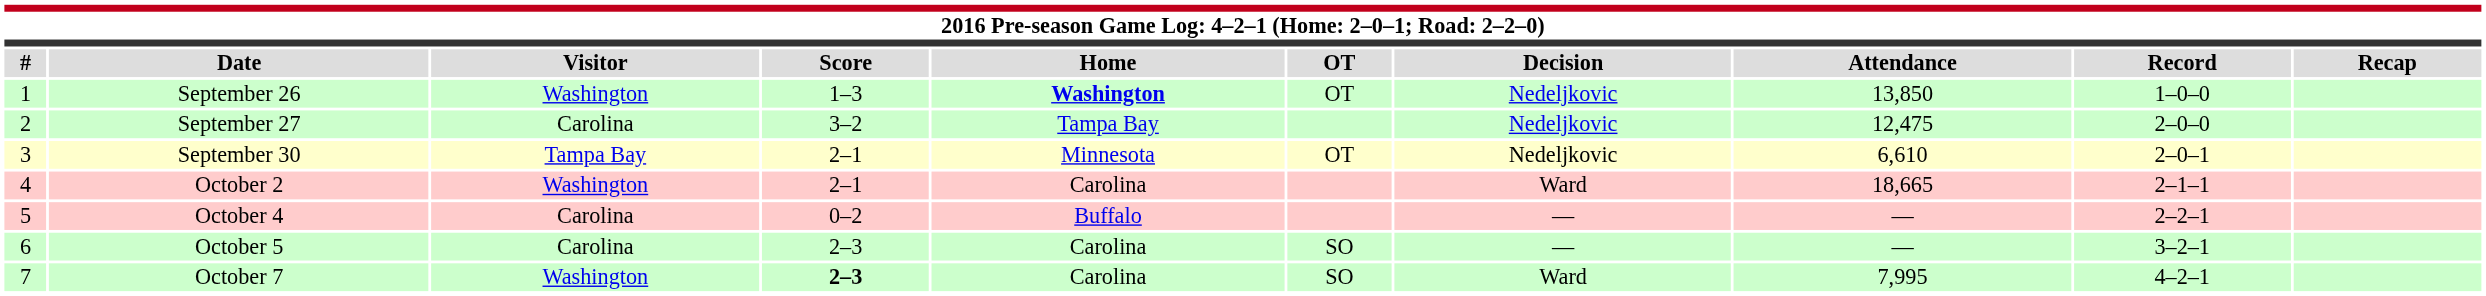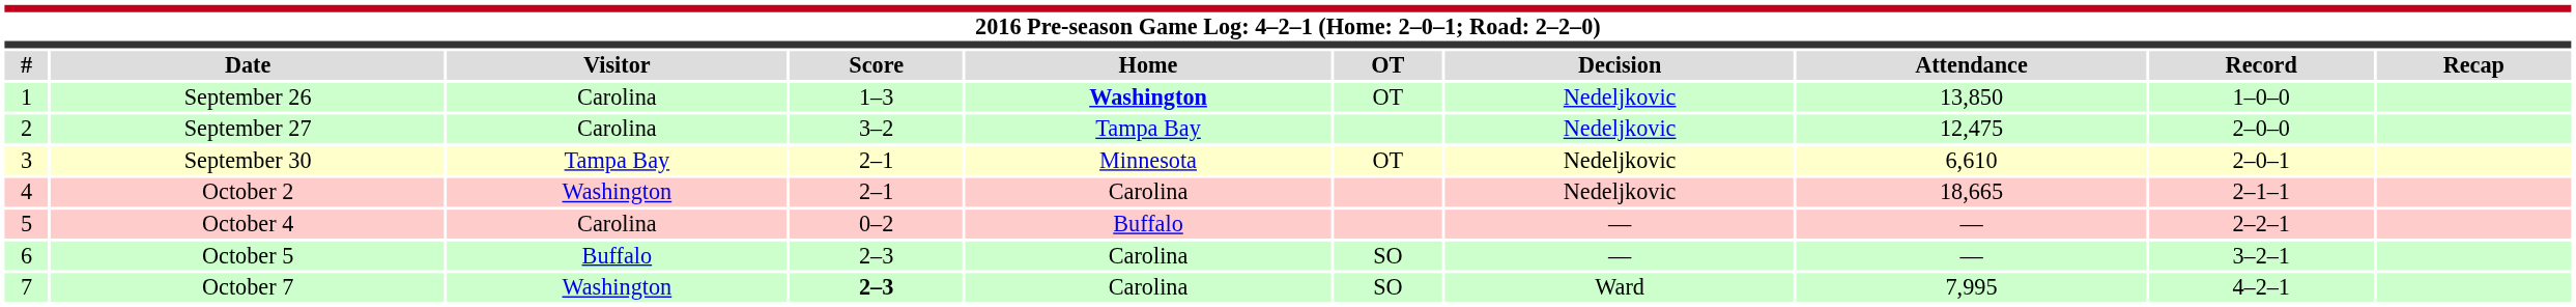 <table class="toccolours collapsible collapsed" style="width:90%; clear:both; margin:1.5em auto; text-align:center;">
 <tr>
 <th colspan=11 style="background:#fff; border-top:#C2001C 5px solid; border-bottom:#333333 5px solid;">2016 Pre-season Game Log: 4–2–1 (Home: 2–0–1; Road: 2–2–0)</th>
 </tr>
 <tr style="background:#ddd;">
 <th>#</th>
 <th>Date</th>
 <th>Visitor</th>
 <th>Score</th>
 <th>Home</th>
 <th>OT</th>
 <th>Decision</th>
 <th>Attendance</th>
 <th>Record</th>
 <th>Recap</th>
 </tr>
 <tr style="background:#cfc;">
 <td>1</td>
 <td>September 26</td>
-<td><a href='#'>Washington</a></td>
+<td>Carolina</td>
 <td>1–3</td>
 <td><strong><a href='#'>Washington</a></strong></td>
 <td>OT</td>
 <td><a href='#'>Nedeljkovic</a></td>
 <td>13,850</td>
 <td>1–0–0</td>
 <td></td>
 </tr>
 <tr style="background:#cfc;">
 <td>2</td>
 <td>September 27</td>
 <td>Carolina</td>
 <td>3–2</td>
 <td><a href='#'>Tampa Bay</a></td>
 <td></td>
 <td><a href='#'>Nedeljkovic</a></td>
 <td>12,475</td>
 <td>2–0–0</td>
 <td></td>
 </tr>
 <tr style="background:#ffc;">
 <td>3</td>
 <td>September 30</td>
 <td><a href='#'>Tampa Bay</a></td>
 <td>2–1</td>
 <td><a href='#'>Minnesota</a></td>
 <td>OT</td>
 <td>Nedeljkovic</td>
 <td>6,610</td>
 <td>2–0–1</td>
 <td></td>
 </tr>
 <tr style="background:#fcc;">
 <td>4</td>
 <td>October 2</td>
 <td><a href='#'>Washington</a></td>
 <td>2–1</td>
 <td>Carolina</td>
 <td></td>
-<td>Ward</td>
+<td>Nedeljkovic</td>
 <td>18,665</td>
 <td>2–1–1</td>
 <td></td>
 </tr>
 <tr style="background:#fcc;">
 <td>5</td>
 <td>October 4</td>
 <td>Carolina</td>
 <td>0–2</td>
 <td><a href='#'>Buffalo</a></td>
 <td></td>
 <td>—</td>
 <td>—</td>
 <td>2–2–1</td>
 <td></td>
 </tr>
 <tr style="background:#cfc;">
 <td>6</td>
 <td>October 5</td>
-<td>Carolina</td>
+<td><a href='#'>Buffalo</a></td>
 <td>2–3</td>
 <td>Carolina</td>
 <td>SO</td>
 <td>—</td>
 <td>—</td>
 <td>3–2–1</td>
 <td></td>
 </tr>
 <tr style="background:#cfc;">
 <td>7</td>
 <td>October 7</td>
 <td><a href='#'>Washington</a></td>
 <td><strong>2–3</strong></td>
 <td>Carolina</td>
 <td>SO</td>
 <td>Ward</td>
 <td>7,995</td>
 <td>4–2–1</td>
 <td></td>
 </tr>
 </table>
